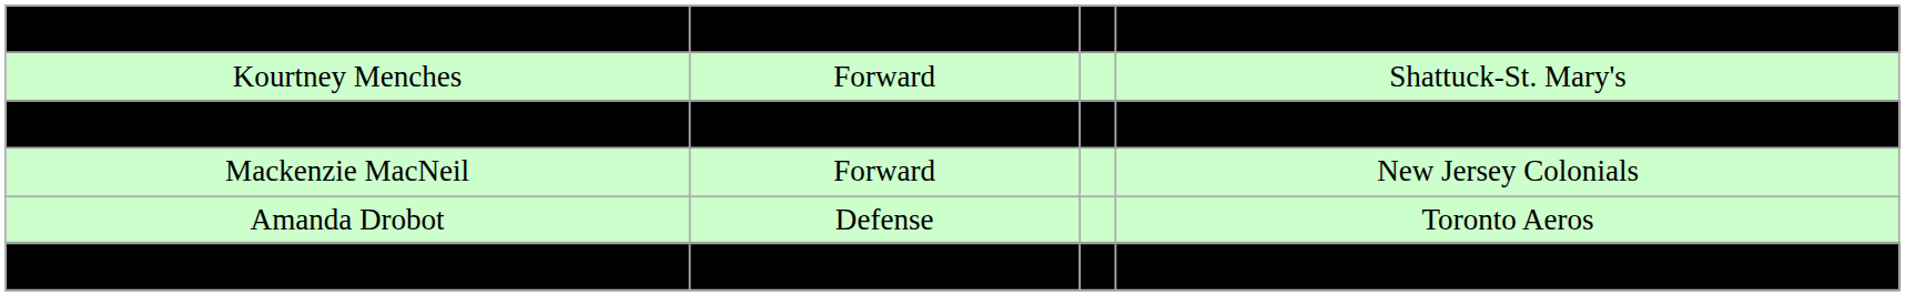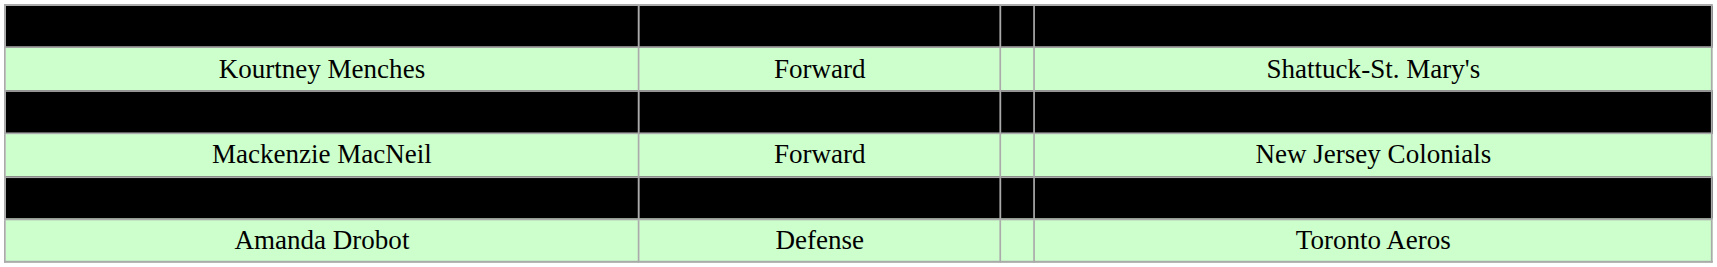 <table class="wikitable" width="80%">
 <tr align="center" bgcolor=" ">
 <td>Molly Depew</td>
 <td>Goaltender</td>
 <td></td>
 <td>Brooks School</td>
 </tr>
 <tr align="center" bgcolor="#ccffcc">
 <td>Kourtney Menches</td>
 <td>Forward</td>
 <td></td>
 <td>Shattuck-St. Mary's</td>
 </tr>
 <tr align="center" bgcolor=" ">
 <td>Bella Webster</td>
 <td>Forward</td>
 <td></td>
 <td>Chicago Mission</td>
 </tr>
 <tr align="center" bgcolor="#ccffcc">
 <td>Mackenzie MacNeil</td>
 <td>Forward</td>
 <td></td>
 <td>New Jersey Colonials</td>
 </tr>
+<tr align="center" bgcolor=" ">
+<td>Katherine Pate</td>
+<td>Defense</td>
+<td></td>
+<td>Assabet Valley</td>
+</tr>
 <tr align="center" bgcolor="#ccffcc">
 <td>Amanda Drobot</td>
 <td>Defense</td>
 <td></td>
 <td>Toronto Aeros</td>
 </tr>
 <tr align="center" bgcolor=" ">
-<td>Taylor Willard</td>
-<td>Defense</td>
-<td></td>
-<td>US National Team U18</td>
-</tr>
-<tr align="center" bgcolor=" ">
 </tr>
 </table>
